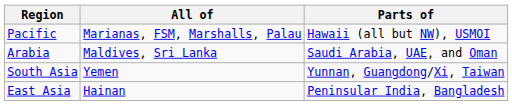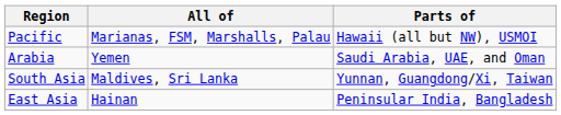 <table class="wikitable sortable" align="left">
 <tr>
 <th>Region</th>
 <th>All of</th>
 <th>Parts of</th>
 </tr>
 <tr>
 <td><a href='#'>Pacific</a></td>
 <td><a href='#'>Marianas</a>, <a href='#'>FSM</a>, <a href='#'>Marshalls</a>, <a href='#'>Palau</a></td>
 <td><a href='#'>Hawaii</a> (all but <a href='#'>NW</a>), <a href='#'>USMOI</a></td>
 </tr>
 <tr>
 <td><a href='#'>Arabia</a></td>
-<td><a href='#'>Maldives</a>, <a href='#'>Sri Lanka</a></td>
+<td><a href='#'>Yemen</a></td>
 <td><a href='#'>Saudi Arabia</a>, <a href='#'>UAE</a>, and <a href='#'>Oman</a></td>
 </tr>
 <tr>
 <td><a href='#'>South Asia</a></td>
-<td><a href='#'>Yemen</a></td>
+<td><a href='#'>Maldives</a>, <a href='#'>Sri Lanka</a></td>
 <td><a href='#'>Yunnan</a>, <a href='#'>Guangdong</a>/<a href='#'>Xi</a>, <a href='#'>Taiwan</a></td>
 </tr>
 <tr>
 <td><a href='#'>East Asia</a></td>
 <td><a href='#'>Hainan</a></td>
 <td><a href='#'>Peninsular India</a>, <a href='#'>Bangladesh</a></td>
 </tr>
 </table>
